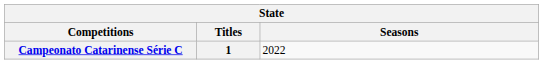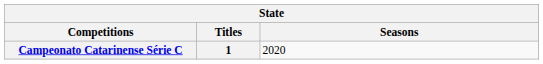 <table class="wikitable">
 <tr>
 <th colspan="3">State</th>
 </tr>
 <tr>
 <th style="width:260px">Competitions</th>
 <th style="width:80px">Titles</th>
 <th style="width:380px">Seasons</th>
 </tr>
 <tr>
 <th><a href='#'>Campeonato Catarinense Série C</a></th>
 <th>1</th>
-<td>2022</td>
+<td>2020</td>
 </tr>
 </table>
